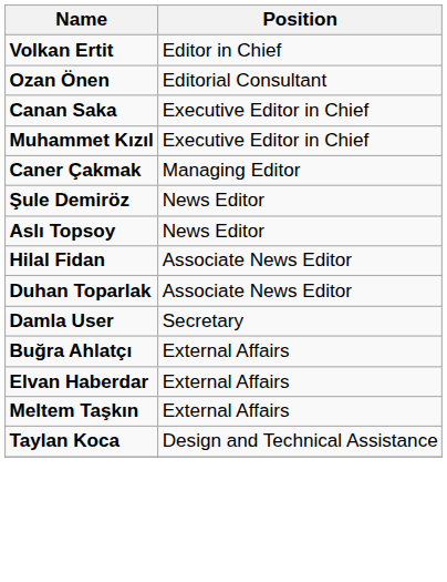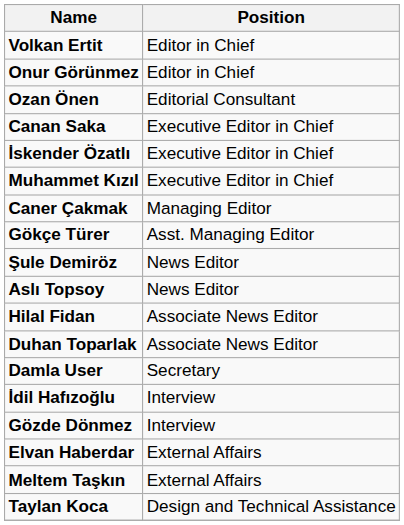 <table class="wikitable">
 <tr>
 <th><strong>Name</strong></th>
 <th><strong>Position</strong></th>
 </tr>
 <tr>
 <td><strong>Volkan Ertit</strong></td>
+<td>Editor in Chief</td>
+</tr>
+<tr>
+<td><strong>Onur Görünmez</strong></td>
 <td>Editor in Chief</td>
 </tr>
 <tr>
 <td><strong>Ozan Önen</strong></td>
 <td>Editorial Consultant</td>
 </tr>
 <tr>
 <td><strong>Canan Saka</strong></td>
 <td>Executive Editor in Chief</td>
 </tr>
 <tr>
+<td><strong>İskender Özatlı</strong></td>
+<td>Executive Editor in Chief</td>
+</tr>
+<tr>
 <td><strong>Muhammet Kızıl</strong></td>
 <td>Executive Editor in Chief</td>
 </tr>
 <tr>
 <td><strong>Caner Çakmak</strong></td>
 <td>Managing Editor</td>
+</tr>
+<tr>
+<td><strong>Gökçe Türer</strong></td>
+<td>Asst. Managing Editor</td>
 </tr>
 <tr>
 <td><strong>Şule Demiröz</strong></td>
 <td>News Editor</td>
 </tr>
 <tr>
 <td><strong>Aslı Topsoy</strong></td>
 <td>News Editor</td>
 </tr>
 <tr>
 <td><strong>Hilal Fidan</strong></td>
 <td>Associate News Editor</td>
 </tr>
 <tr>
 <td><strong>Duhan Toparlak</strong></td>
 <td>Associate News Editor</td>
 </tr>
 <tr>
 <td><strong>Damla User</strong></td>
 <td>Secretary</td>
 </tr>
 <tr>
-<td><strong>Buğra Ahlatçı</strong></td>
-<td>External Affairs</td>
+<td><strong>İdil Hafızoğlu</strong></td>
+<td>Interview</td>
+</tr>
+<tr>
+<td><strong>Gözde Dönmez</strong></td>
+<td>Interview</td>
 </tr>
 <tr>
 <td><strong>Elvan Haberdar</strong></td>
 <td>External Affairs</td>
 </tr>
 <tr>
 <td><strong>Meltem Taşkın</strong></td>
 <td>External Affairs</td>
 </tr>
 <tr>
 <td><strong>Taylan Koca</strong></td>
 <td>Design and Technical Assistance</td>
 </tr>
 <tr>
 </tr>
 </table>
